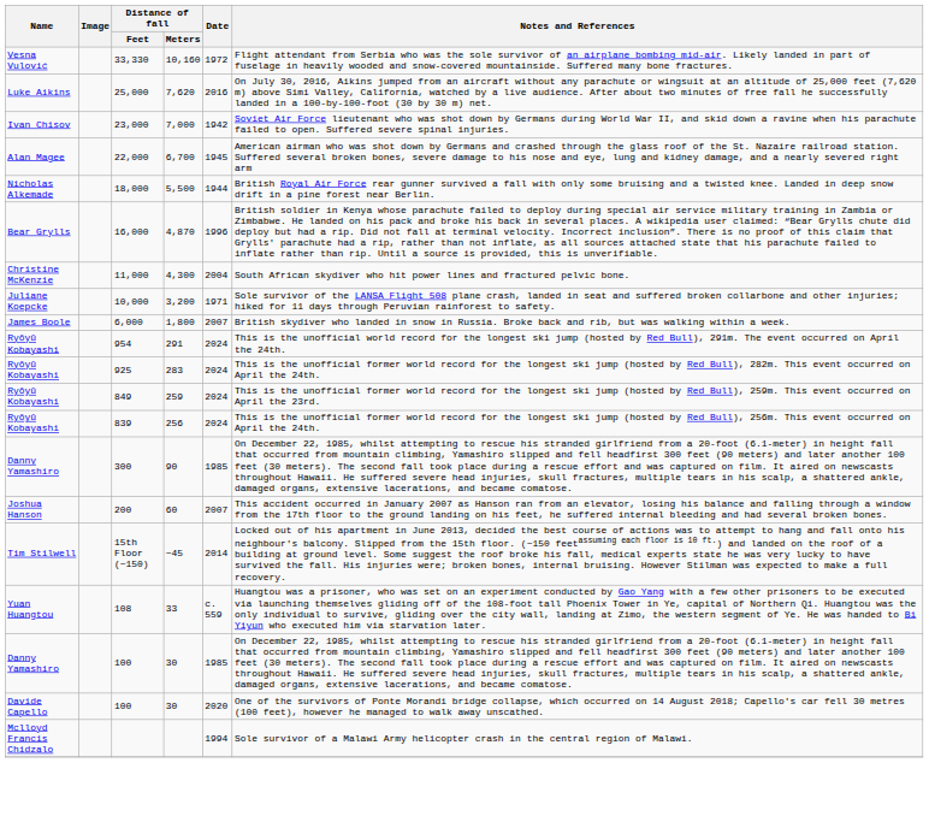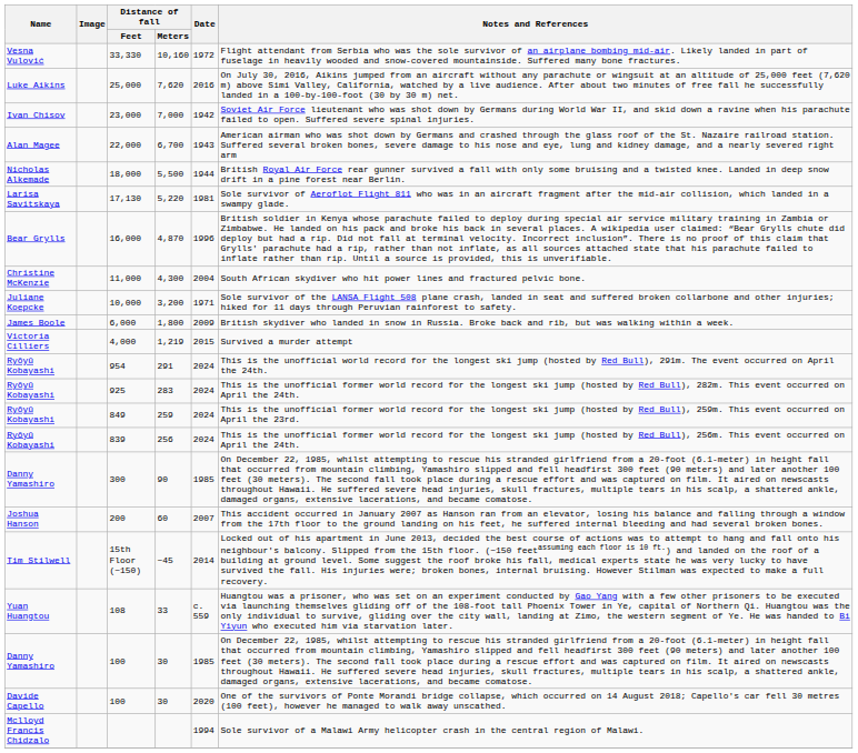 <table class="wikitable sortable">
 <tr>
 <th rowspan="2">Name</th>
 <th rowspan="2">Image</th>
 <th colspan="2">Distance of fall</th>
 <th rowspan="2">Date</th>
 <th rowspan="2">Notes and References</th>
 </tr>
 <tr>
 <th>Feet</th>
 <th>Meters</th>
 </tr>
 <tr>
 <td><a href='#'>Vesna Vulović</a></td>
 <td></td>
 <td>33,330</td>
 <td>10,160</td>
 <td>1972</td>
 <td>Flight attendant from Serbia who was the sole survivor of <a href='#'>an airplane bombing mid-air</a>. Likely landed in part of fuselage in heavily wooded and snow-covered mountainside.  Suffered many bone fractures.</td>
 </tr>
 <tr>
 <td><a href='#'>Luke Aikins</a></td>
 <td></td>
 <td>25,000</td>
 <td>7,620</td>
 <td>2016</td>
 <td>On July 30, 2016, Aikins jumped from an aircraft without any parachute or wingsuit at an altitude of 25,000 feet (7,620 m) above Simi Valley, California, watched by a live audience. After about two minutes of free fall he successfully landed in a 100-by-100-foot (30 by 30 m) net.</td>
 </tr>
 <tr>
 <td><a href='#'>Ivan Chisov</a></td>
 <td></td>
 <td>23,000</td>
 <td>7,000</td>
 <td>1942</td>
 <td><a href='#'>Soviet Air Force</a> lieutenant who was shot down by Germans during World War II, and skid down a ravine when his parachute failed to open. Suffered severe spinal injuries.</td>
 </tr>
 <tr>
 <td><a href='#'>Alan Magee</a></td>
 <td></td>
 <td>22,000</td>
 <td>6,700</td>
-<td>1945</td>
+<td>1943</td>
 <td>American airman who was shot down by Germans and crashed through the glass roof of the St. Nazaire railroad station. Suffered several broken bones, severe damage to his nose and eye, lung and kidney damage, and a nearly severed right arm</td>
 </tr>
 <tr>
 <td><a href='#'>Nicholas Alkemade</a></td>
 <td></td>
 <td>18,000</td>
 <td>5,500</td>
 <td>1944</td>
 <td>British <a href='#'>Royal Air Force</a> rear gunner survived a fall with only some bruising and a twisted knee. Landed in deep snow drift in a pine forest near Berlin.</td>
+</tr>
+<tr>
+<td><a href='#'>Larisa Savitskaya</a></td>
+<td></td>
+<td>17,130</td>
+<td>5,220</td>
+<td>1981</td>
+<td>Sole survivor of <a href='#'>Aeroflot Flight 811</a> who was in an aircraft fragment after the mid-air collision, which landed in a swampy glade.</td>
 </tr>
 <tr>
 <td><a href='#'>Bear Grylls</a></td>
 <td></td>
 <td>16,000</td>
 <td>4,870</td>
 <td>1996</td>
 <td>British soldier in Kenya whose parachute failed to deploy during special air service military training in Zambia or Zimbabwe. He landed on his pack and broke his back in several places. A wikipedia user claimed: “Bear Grylls chute did deploy but had a rip. Did not fall at terminal velocity. Incorrect inclusion”. There is no proof of this claim that Grylls' parachute had a rip, rather than not inflate, as all sources attached state that his parachute failed to inflate rather than rip. Until a source is provided, this is unverifiable.</td>
 </tr>
 <tr>
 <td><a href='#'>Christine McKenzie</a></td>
 <td></td>
 <td>11,000</td>
 <td>4,300</td>
 <td>2004</td>
 <td>South African skydiver who hit power lines and fractured pelvic bone.</td>
 </tr>
 <tr>
 <td><a href='#'>Juliane Koepcke</a></td>
 <td></td>
 <td>10,000</td>
 <td>3,200</td>
 <td>1971</td>
 <td>Sole survivor of the <a href='#'>LANSA Flight 508</a> plane crash, landed in seat and suffered broken collarbone and other injuries; hiked for 11 days through Peruvian rainforest to safety.</td>
 </tr>
 <tr>
 <td><a href='#'>James Boole</a></td>
 <td></td>
 <td>6,000</td>
 <td>1,800</td>
-<td>2007</td>
+<td>2009</td>
 <td>British skydiver who landed in snow in Russia.  Broke back and rib, but was walking within a week.</td>
+</tr>
+<tr>
+<td><a href='#'>Victoria Cilliers</a></td>
+<td></td>
+<td>4,000</td>
+<td>1,219</td>
+<td>2015</td>
+<td>Survived a murder attempt</td>
 </tr>
 <tr>
 <td><a href='#'>Ryōyū Kobayashi</a></td>
 <td></td>
 <td>954</td>
 <td>291</td>
 <td>2024</td>
 <td>This is the unofficial world record for the longest ski jump (hosted by <a href='#'>Red Bull</a>), 291m. The event occurred on April the 24th.</td>
 </tr>
 <tr>
 <td><a href='#'>Ryōyū Kobayashi</a></td>
 <td></td>
 <td>925</td>
 <td>283</td>
 <td>2024</td>
 <td>This is the unofficial former world record for the longest ski jump (hosted by <a href='#'>Red Bull</a>), 282m. This event occurred on April the 24th.</td>
 </tr>
 <tr>
 <td><a href='#'>Ryōyū Kobayashi</a></td>
 <td></td>
 <td>849</td>
 <td>259</td>
 <td>2024</td>
 <td>This is the unofficial former world record for the longest ski jump (hosted by <a href='#'>Red Bull</a>), 259m. This event occurred on April the 23rd.</td>
 </tr>
 <tr>
 <td><a href='#'>Ryōyū Kobayashi</a></td>
 <td></td>
 <td>839</td>
 <td>256</td>
 <td>2024</td>
 <td>This is the unofficial former world record for the longest ski jump (hosted by <a href='#'>Red Bull</a>), 256m. This event occurred on April the 24th.</td>
 </tr>
 <tr>
 <td><a href='#'>Danny Yamashiro</a></td>
 <td></td>
 <td>300</td>
 <td>90</td>
 <td>1985</td>
 <td>On December 22, 1985, whilst attempting to rescue his stranded girlfriend from a 20-foot (6.1-meter) in height fall that occurred from mountain climbing, Yamashiro slipped and fell headfirst 300 feet (90 meters) and later another 100 feet (30 meters). The second fall took place during a rescue effort and was captured on film. It aired on newscasts throughout Hawaii. He suffered severe head injuries, skull fractures, multiple tears in his scalp, a shattered ankle, damaged organs, extensive lacerations, and became comatose.</td>
 </tr>
 <tr>
 <td><a href='#'>Joshua Hanson</a></td>
 <td></td>
 <td>200</td>
 <td>60</td>
 <td>2007</td>
 <td>This accident occurred in January 2007 as Hanson ran from an elevator, losing his balance and falling through a window from the 17th floor to the ground landing on his feet, he suffered internal bleeding and had several broken bones.</td>
 </tr>
 <tr>
 <td><a href='#'>Tim Stilwell</a></td>
 <td></td>
 <td>15th Floor (~150)</td>
 <td>~45</td>
 <td>2014</td>
 <td>Locked out of his apartment in June 2013, decided the best course of actions was to attempt to hang and fall onto his neighbour's balcony. Slipped from the 15th floor. (~150 feet<sup>assuming each floor is 10 ft.</sup>) and landed on the roof of a building at ground level. Some suggest the roof broke his fall, medical experts state he was very lucky to have survived the fall. His injuries were; broken bones, internal bruising. However Stilman was expected to make a full recovery.</td>
 </tr>
 <tr>
 <td><a href='#'>Yuan Huangtou</a></td>
 <td></td>
 <td>108</td>
 <td>33</td>
 <td>c. 559</td>
 <td>Huangtou was a prisoner, who was set on an experiment conducted by <a href='#'>Gao Yang</a> with a few other prisoners to be executed via launching themselves gliding off of the 108-foot tall Phoenix Tower in Ye, capital of Northern Qi. Huangtou was the only individual to survive, gliding over the city wall, landing at Zimo, the western segment of Ye. He was handed to <a href='#'>Bi Yiyun</a> who executed him via starvation later.</td>
 </tr>
 <tr>
 <td><a href='#'>Danny Yamashiro</a></td>
 <td></td>
 <td>100</td>
 <td>30</td>
 <td>1985</td>
 <td>On December 22, 1985, whilst attempting to rescue his stranded girlfriend from a 20-foot (6.1-meter) in height fall that occurred from mountain climbing, Yamashiro slipped and fell headfirst 300 feet (90 meters) and later another 100 feet (30 meters). The second fall took place during a rescue effort and was captured on film. It aired on newscasts throughout Hawaii. He suffered severe head injuries, skull fractures, multiple tears in his scalp, a shattered ankle, damaged organs, extensive lacerations, and became comatose.</td>
 </tr>
 <tr>
 <td><a href='#'>Davide Capello</a></td>
 <td></td>
 <td>100</td>
 <td>30</td>
 <td>2020</td>
 <td>One of the survivors of Ponte Morandi bridge collapse, which occurred on 14 August 2018; Capello's car fell 30 metres (100 feet), however he managed to walk away unscathed.</td>
 </tr>
 <tr>
 <td><a href='#'>Mclloyd Francis Chidzalo</a></td>
 <td></td>
 <td></td>
 <td></td>
 <td>1994</td>
 <td>Sole survivor of a Malawi Army helicopter crash in the central region of Malawi.</td>
 </tr>
 <tr>
 </tr>
 </table>
